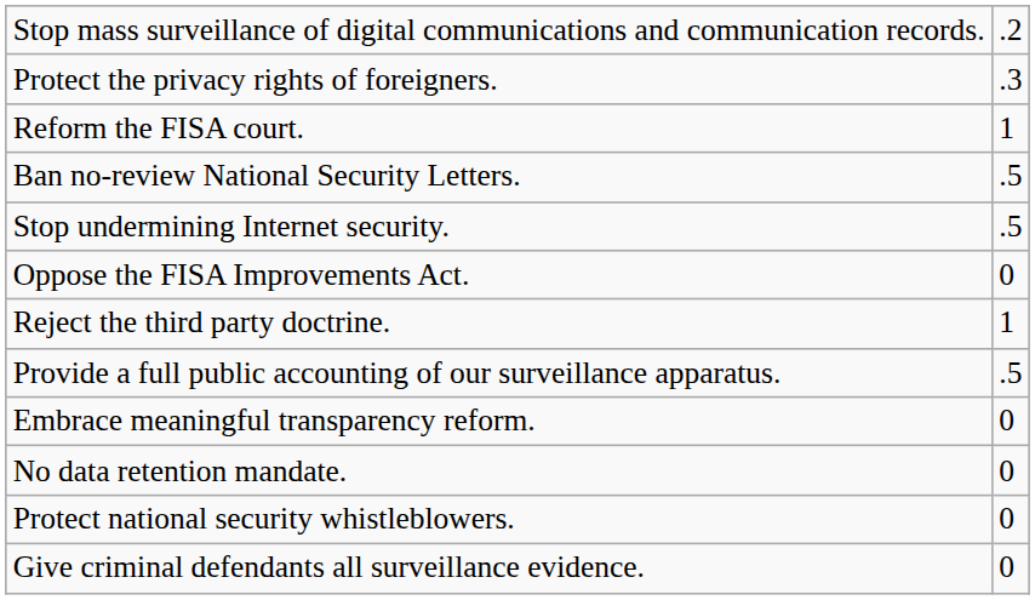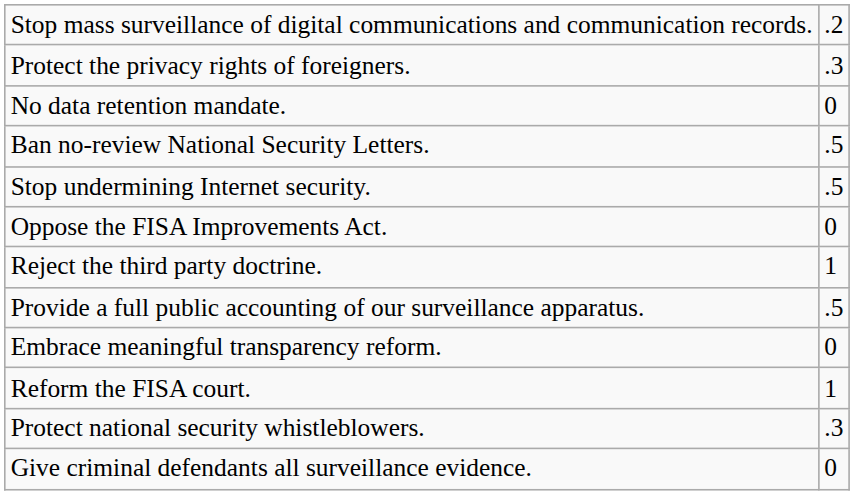 <table class="wikitable">
 <tr>
 <td>Stop mass surveillance of digital communications and communication records.</td>
 <td>.2</td>
 </tr>
 <tr>
 <td>Protect the privacy rights of foreigners.</td>
 <td>.3</td>
 </tr>
 <tr>
-<td>Reform the FISA court.</td>
-<td>1</td>
+<td>No data retention mandate.</td>
+<td>0</td>
 </tr>
 <tr>
 <td>Ban no-review National Security Letters.</td>
 <td>.5</td>
 </tr>
 <tr>
 <td>Stop undermining Internet security.</td>
 <td>.5</td>
 </tr>
 <tr>
 <td>Oppose the FISA Improvements Act.</td>
 <td>0</td>
 </tr>
 <tr>
 <td>Reject the third party doctrine.</td>
 <td>1</td>
 </tr>
 <tr>
 <td>Provide a full public accounting of our surveillance apparatus.</td>
 <td>.5</td>
 </tr>
 <tr>
 <td>Embrace meaningful transparency reform.</td>
 <td>0</td>
 </tr>
 <tr>
-<td>No data retention mandate.</td>
-<td>0</td>
+<td>Reform the FISA court.</td>
+<td>1</td>
 </tr>
 <tr>
 <td>Protect national security whistleblowers.</td>
-<td>0</td>
+<td>.3</td>
 </tr>
 <tr>
 <td>Give criminal defendants all surveillance evidence.</td>
 <td>0</td>
 </tr>
 </table>
